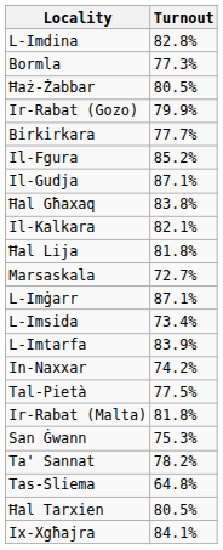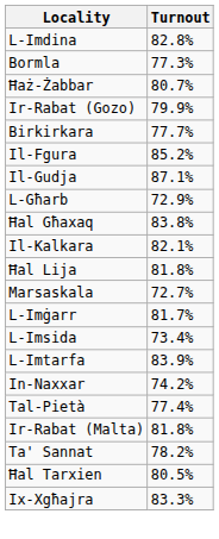 <table class="wikitable sortable">
 <tr>
 <th>Locality</th>
 <th>Turnout</th>
 </tr>
 <tr>
 <td>L-Imdina</td>
 <td>82.8%</td>
 </tr>
 <tr>
 <td>Bormla</td>
 <td>77.3%</td>
 </tr>
 <tr>
 <td>Ħaż-Żabbar</td>
-<td>80.5%</td>
+<td>80.7%</td>
 </tr>
 <tr>
 <td>Ir-Rabat (Gozo)</td>
 <td>79.9%</td>
 </tr>
 <tr>
 <td>Birkirkara</td>
 <td>77.7%</td>
 </tr>
 <tr>
 <td>Il-Fgura</td>
 <td>85.2%</td>
 </tr>
 <tr>
 <td>Il-Gudja</td>
 <td>87.1%</td>
+</tr>
+<tr>
+<td>L-Għarb</td>
+<td>72.9%</td>
 </tr>
 <tr>
 <td>Ħal Għaxaq</td>
 <td>83.8%</td>
 </tr>
 <tr>
 <td>Il-Kalkara</td>
 <td>82.1%</td>
 </tr>
 <tr>
 <td>Ħal Lija</td>
 <td>81.8%</td>
 </tr>
 <tr>
 <td>Marsaskala</td>
 <td>72.7%</td>
 </tr>
 <tr>
 <td>L-Imġarr</td>
-<td>87.1%</td>
+<td>81.7%</td>
 </tr>
 <tr>
 <td>L-Imsida</td>
 <td>73.4%</td>
 </tr>
 <tr>
 <td>L-Imtarfa</td>
 <td>83.9%</td>
 </tr>
 <tr>
 <td>In-Naxxar</td>
 <td>74.2%</td>
 </tr>
 <tr>
 <td>Tal-Pietà</td>
-<td>77.5%</td>
+<td>77.4%</td>
 </tr>
 <tr>
 <td>Ir-Rabat (Malta)</td>
 <td>81.8%</td>
 </tr>
 <tr>
-<td>San Ġwann</td>
-<td>75.3%</td>
-</tr>
-<tr>
 <td>Ta' Sannat</td>
 <td>78.2%</td>
-</tr>
-<tr>
-<td>Tas-Sliema</td>
-<td>64.8%</td>
 </tr>
 <tr>
 <td>Ħal Tarxien</td>
 <td>80.5%</td>
 </tr>
 <tr>
 <td>Ix-Xgħajra</td>
-<td>84.1%</td>
+<td>83.3%</td>
 </tr>
 </table>
